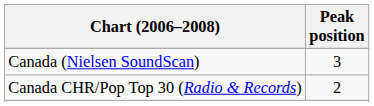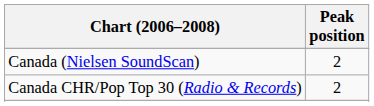 <table class="wikitable sortable">
 <tr>
 <th>Chart (2006–2008)</th>
 <th>Peak<br>position</th>
 </tr>
 <tr>
 </tr>
 <tr>
 </tr>
 <tr>
 <td>Canada (<a href='#'>Nielsen SoundScan</a>)</td>
-<td style="text-align:center;">3</td>
+<td style="text-align:center;">2</td>
 </tr>
 <tr>
 <td>Canada CHR/Pop Top 30 (<em><a href='#'>Radio & Records</a></em>)</td>
 <td style="text-align:center;">2</td>
 </tr>
 <tr>
 </tr>
 <tr>
 </tr>
 <tr>
 </tr>
 <tr>
 </tr>
 <tr>
 </tr>
 <tr>
 </tr>
 <tr>
 </tr>
 <tr>
 </tr>
 <tr>
 </tr>
 <tr>
 </tr>
 <tr>
 </tr>
 <tr>
 </tr>
 <tr>
 </tr>
 <tr>
 </tr>
 <tr>
 </tr>
 <tr>
 </tr>
 <tr>
 </tr>
 </table>
